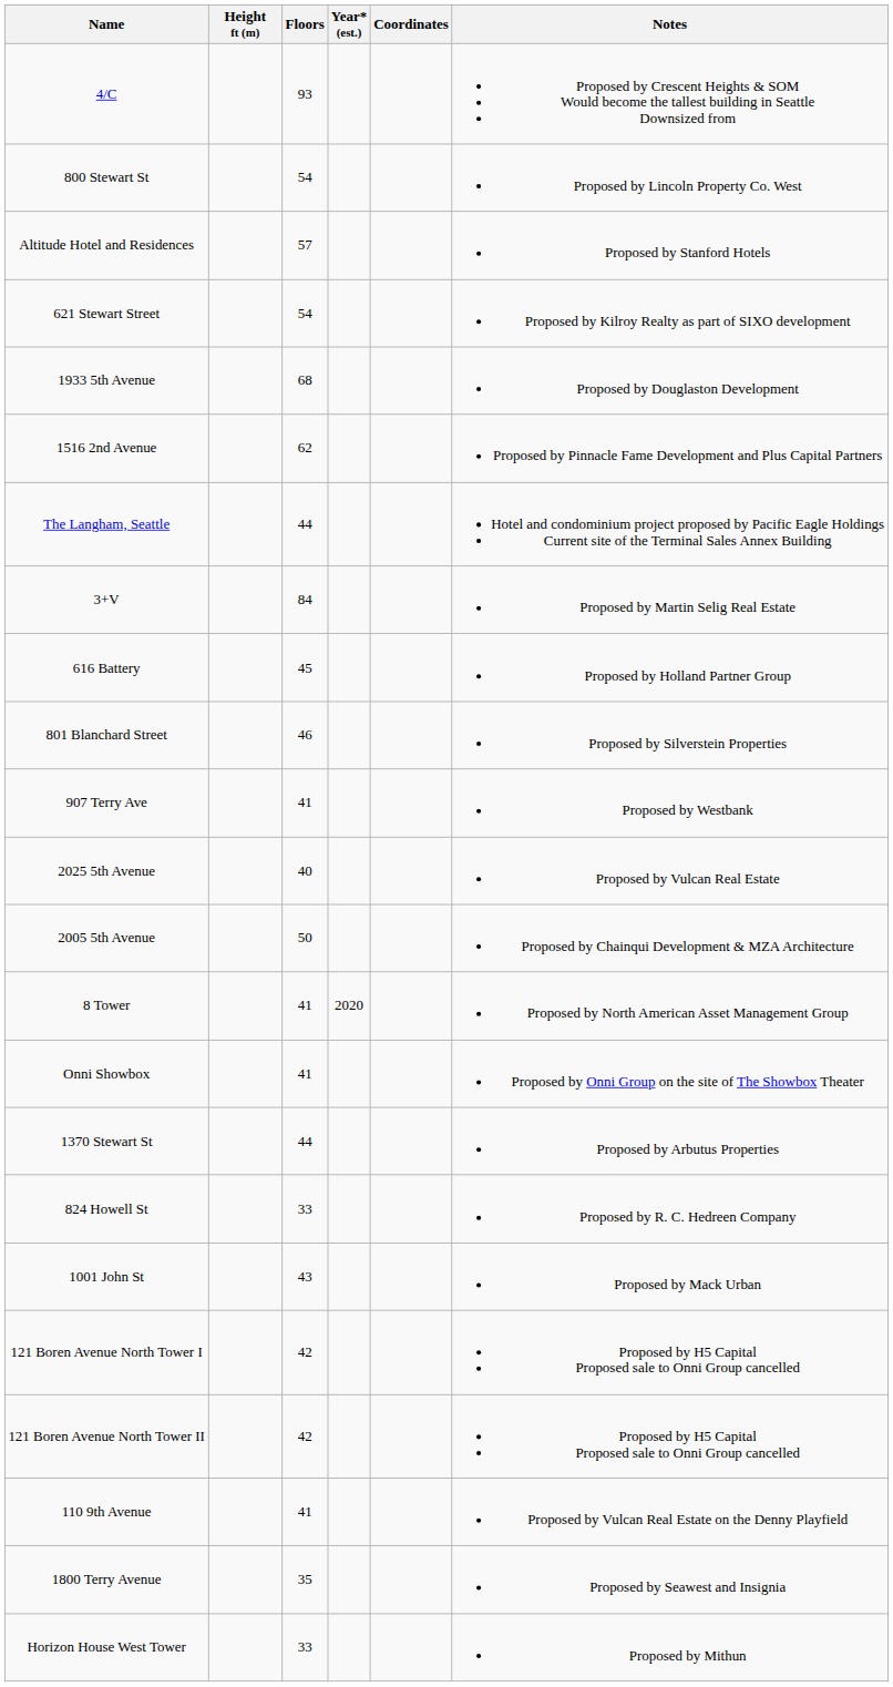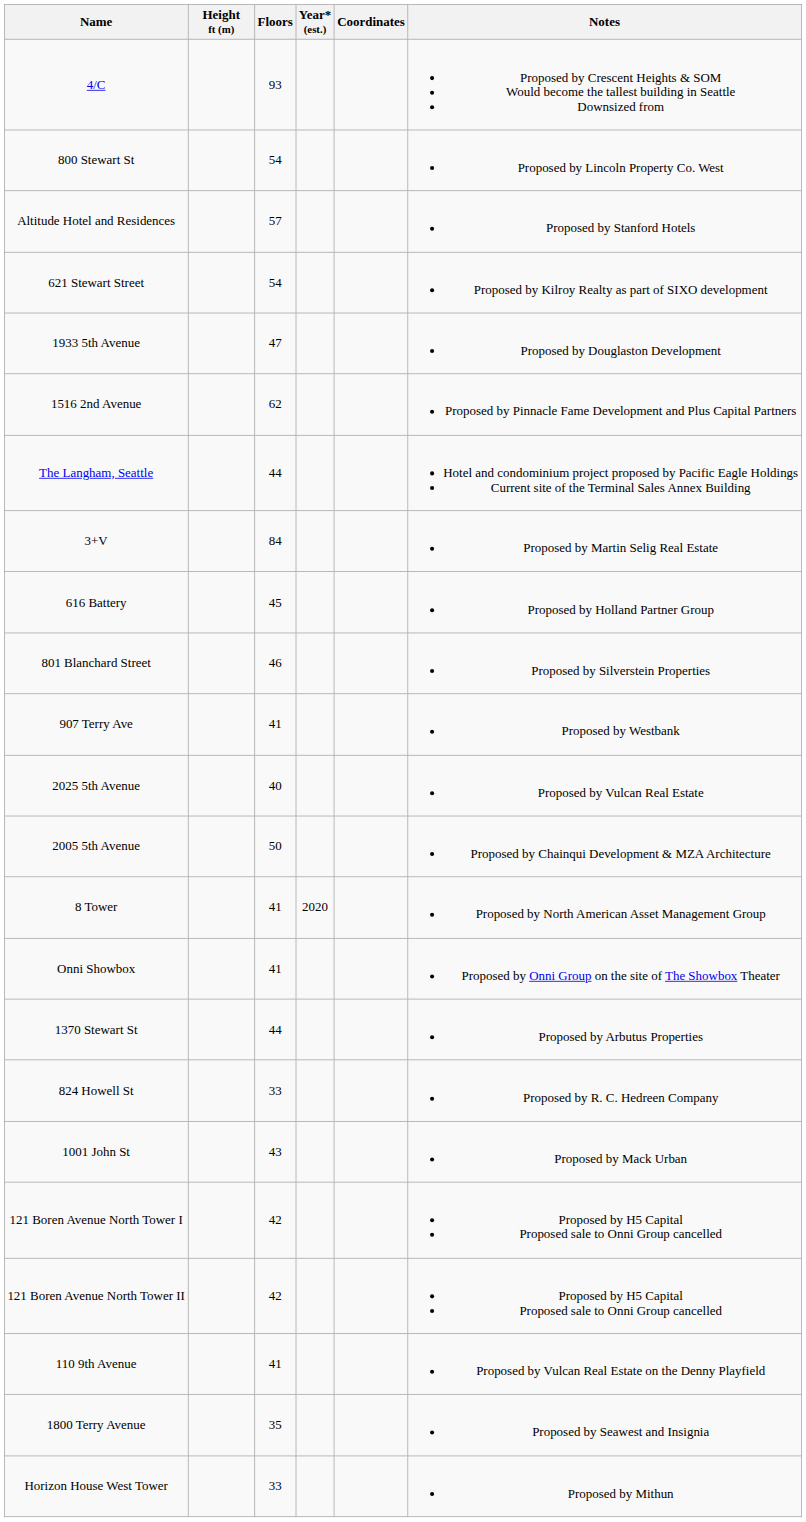 <table class="wikitable sortable" style="text-align:center">
 <tr>
 <th>Name</th>
 <th style="width:75px;">Height<br><small>ft (m)</small></th>
 <th>Floors</th>
 <th>Year*<br><small>(est.)</small></th>
 <th>Coordinates</th>
 <th class="unsortable">Notes</th>
 </tr>
 <tr>
 <td><a href='#'>4/C</a></td>
 <td></td>
 <td>93</td>
 <td></td>
 <td></td>
 <td><br><ul><li>Proposed by Crescent Heights & SOM</li><li>Would become the tallest building in Seattle</li><li>Downsized from </li></ul></td>
 </tr>
 <tr>
 <td>800 Stewart St</td>
 <td></td>
 <td>54</td>
 <td></td>
 <td></td>
 <td><br><ul><li>Proposed by Lincoln Property Co. West</li></ul></td>
 </tr>
 <tr>
 <td>Altitude Hotel and Residences</td>
 <td></td>
 <td>57</td>
 <td></td>
 <td></td>
 <td><br><ul><li>Proposed by Stanford Hotels</li></ul></td>
 </tr>
 <tr>
 <td>621 Stewart Street</td>
 <td></td>
 <td>54</td>
 <td></td>
 <td></td>
 <td><br><ul><li>Proposed by Kilroy Realty as part of SIXO development</li></ul></td>
 </tr>
 <tr>
 <td>1933 5th Avenue</td>
 <td></td>
-<td>68</td>
+<td>47</td>
 <td></td>
 <td></td>
 <td><br><ul><li>Proposed by Douglaston Development</li></ul></td>
 </tr>
 <tr>
 <td>1516 2nd Avenue</td>
 <td></td>
 <td>62</td>
 <td></td>
 <td></td>
 <td><br><ul><li>Proposed by Pinnacle Fame Development and Plus Capital Partners</li></ul></td>
 </tr>
 <tr>
 <td><a href='#'>The Langham, Seattle</a></td>
 <td></td>
 <td>44</td>
 <td></td>
 <td></td>
 <td><br><ul><li>Hotel and condominium project proposed by Pacific Eagle Holdings</li><li>Current site of the Terminal Sales Annex Building</li></ul></td>
 </tr>
 <tr>
 <td>3+V</td>
 <td></td>
 <td>84</td>
 <td></td>
 <td></td>
 <td><br><ul><li>Proposed by Martin Selig Real Estate</li></ul></td>
 </tr>
 <tr>
 <td>616 Battery</td>
 <td></td>
 <td>45</td>
 <td></td>
 <td></td>
 <td><br><ul><li>Proposed by Holland Partner Group</li></ul></td>
 </tr>
 <tr>
 <td>801 Blanchard Street</td>
 <td></td>
 <td>46</td>
 <td></td>
 <td></td>
 <td><br><ul><li>Proposed by Silverstein Properties</li></ul></td>
 </tr>
 <tr>
 <td>907 Terry Ave</td>
 <td></td>
 <td>41</td>
 <td></td>
 <td></td>
 <td><br><ul><li>Proposed by Westbank</li></ul></td>
 </tr>
 <tr>
 <td>2025 5th Avenue</td>
 <td></td>
 <td>40</td>
 <td></td>
 <td></td>
 <td><br><ul><li>Proposed by Vulcan Real Estate</li></ul></td>
 </tr>
 <tr>
 <td>2005 5th Avenue</td>
 <td></td>
 <td>50</td>
 <td></td>
 <td></td>
 <td><br><ul><li>Proposed by Chainqui Development & MZA Architecture</li></ul></td>
 </tr>
 <tr>
 <td>8 Tower</td>
 <td></td>
 <td>41</td>
 <td>2020</td>
 <td></td>
 <td><br><ul><li>Proposed by North American Asset Management Group</li></ul></td>
 </tr>
 <tr>
 <td>Onni Showbox</td>
 <td></td>
 <td>41</td>
 <td></td>
 <td></td>
 <td><br><ul><li>Proposed by <a href='#'>Onni Group</a> on the site of <a href='#'>The Showbox</a> Theater</li></ul></td>
 </tr>
 <tr>
 <td>1370 Stewart St</td>
 <td></td>
 <td>44</td>
 <td></td>
 <td></td>
 <td><br><ul><li>Proposed by Arbutus Properties</li></ul></td>
 </tr>
 <tr>
 <td>824 Howell St</td>
 <td></td>
 <td>33</td>
 <td></td>
 <td></td>
 <td><br><ul><li>Proposed by R. C. Hedreen Company</li></ul></td>
 </tr>
 <tr>
 <td>1001 John St</td>
 <td></td>
 <td>43</td>
 <td></td>
 <td></td>
 <td><br><ul><li>Proposed by Mack Urban</li></ul></td>
 </tr>
 <tr>
 <td>121 Boren Avenue North Tower I</td>
 <td></td>
 <td>42</td>
 <td></td>
 <td></td>
 <td><br><ul><li>Proposed by H5 Capital</li><li>Proposed sale to Onni Group cancelled</li></ul></td>
 </tr>
 <tr>
 <td>121 Boren Avenue North Tower II</td>
 <td></td>
 <td>42</td>
 <td></td>
 <td></td>
 <td><br><ul><li>Proposed by H5 Capital</li><li>Proposed sale to Onni Group cancelled</li></ul></td>
 </tr>
 <tr>
 <td>110 9th Avenue</td>
 <td></td>
 <td>41</td>
 <td></td>
 <td></td>
 <td><br><ul><li>Proposed by Vulcan Real Estate on the Denny Playfield</li></ul></td>
 </tr>
 <tr>
 <td>1800 Terry Avenue</td>
 <td></td>
 <td>35</td>
 <td></td>
 <td></td>
 <td><br><ul><li>Proposed by Seawest and Insignia</li></ul></td>
 </tr>
 <tr>
 <td>Horizon House West Tower</td>
 <td></td>
 <td>33</td>
 <td></td>
 <td></td>
 <td><br><ul><li>Proposed by Mithun</li></ul></td>
 </tr>
 </table>
